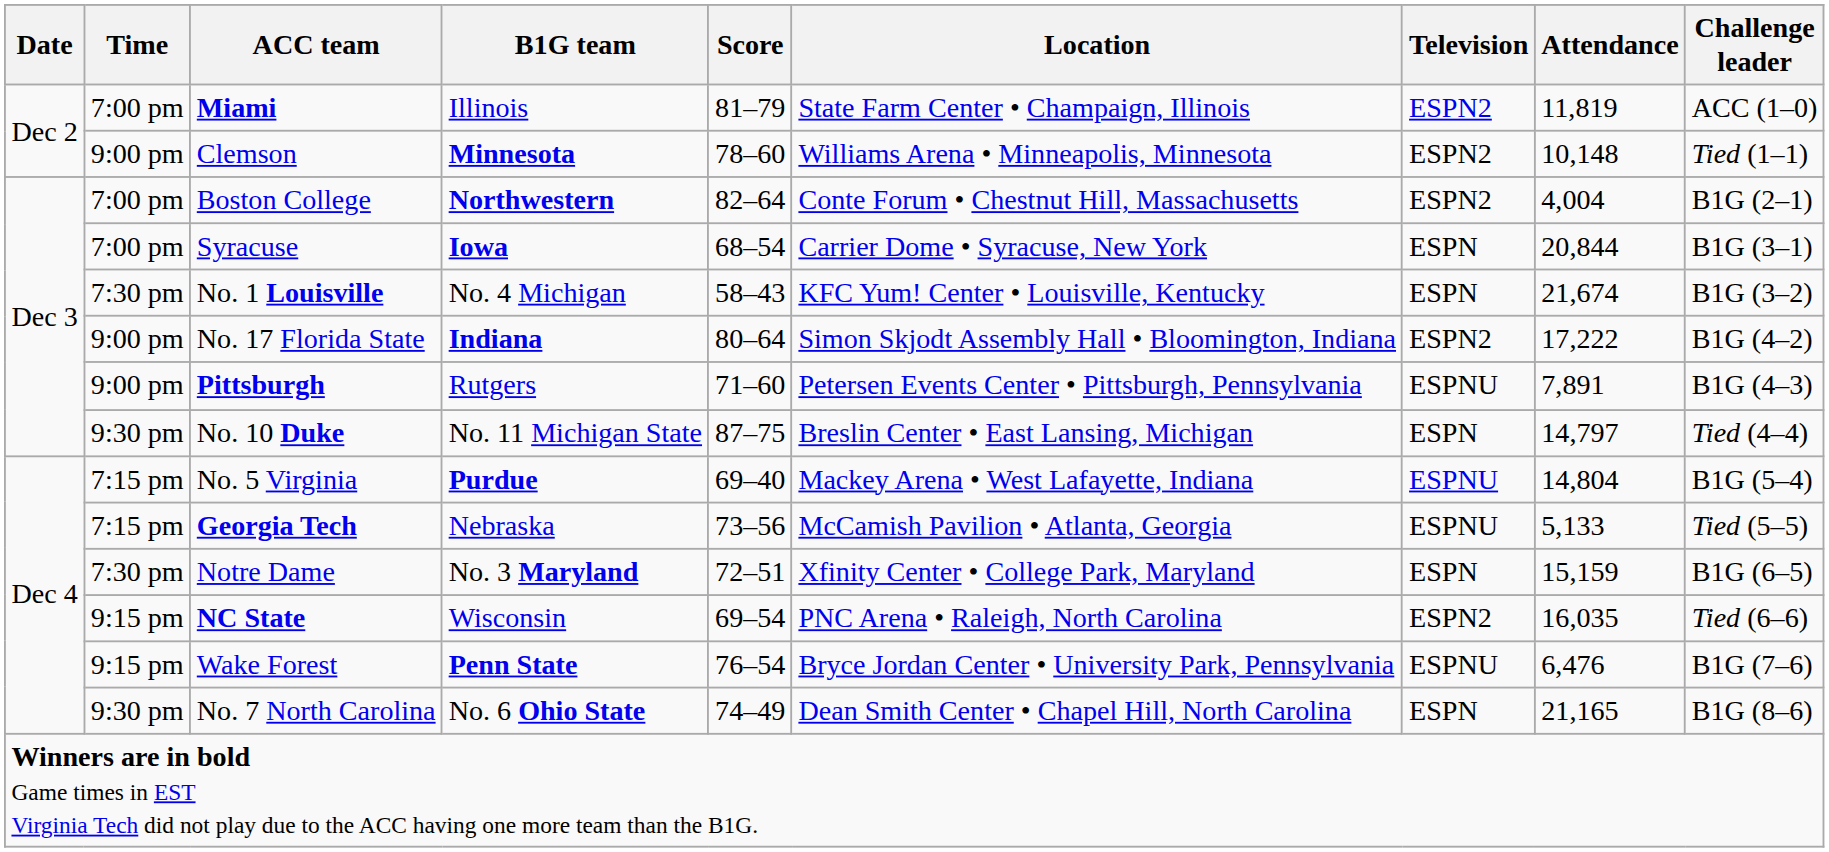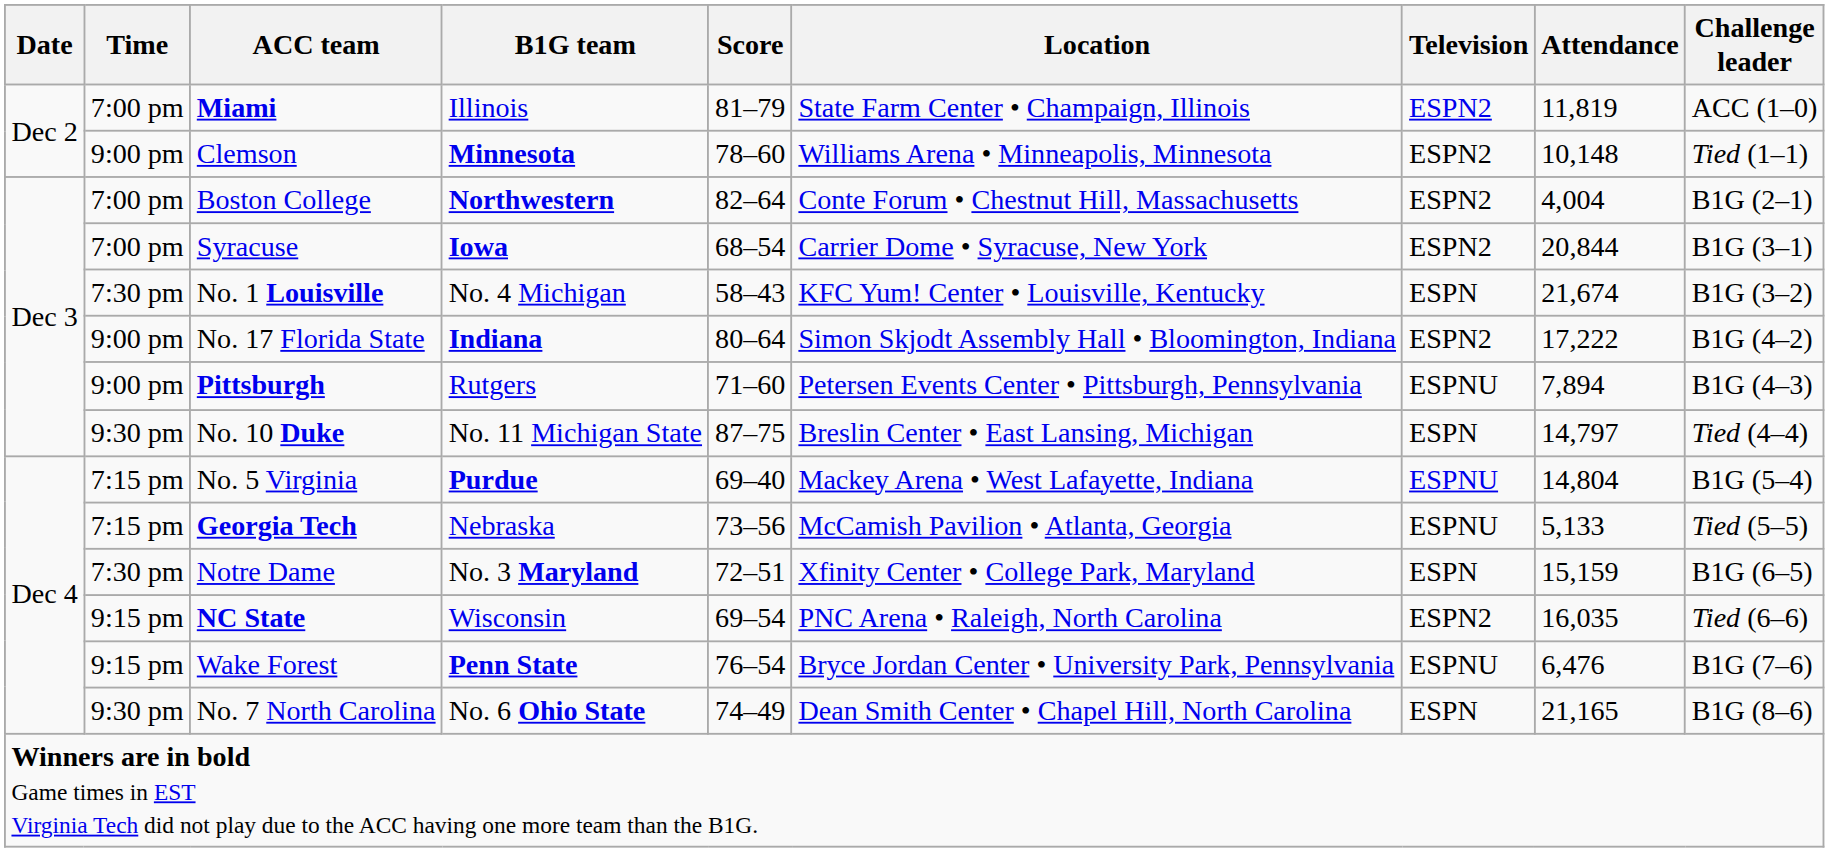 <table class="wikitable" style="font-size: 95%">
 <tr>
 <th>Date</th>
 <th>Time</th>
 <th>ACC team</th>
 <th>B1G team</th>
 <th>Score</th>
 <th>Location</th>
 <th>Television</th>
 <th>Attendance</th>
 <th>Challenge<br>leader</th>
 </tr>
 <tr>
 <td rowspan=2>Dec 2</td>
 <td>7:00 pm</td>
 <td><a href='#'><strong>Miami</strong></a></td>
 <td><a href='#'>Illinois</a></td>
 <td>81–79</td>
 <td><a href='#'>State Farm Center</a> • <a href='#'>Champaign, Illinois</a></td>
 <td><a href='#'>ESPN2</a></td>
 <td>11,819</td>
 <td>ACC (1–0)</td>
 </tr>
 <tr>
 <td>9:00 pm</td>
 <td><a href='#'>Clemson</a></td>
 <td><a href='#'><strong>Minnesota</strong></a></td>
 <td>78–60</td>
 <td><a href='#'>Williams Arena</a> • <a href='#'>Minneapolis, Minnesota</a></td>
 <td>ESPN2</td>
 <td>10,148</td>
 <td><em>Tied</em> (1–1)</td>
 </tr>
 <tr>
 <td rowspan=6>Dec 3</td>
 <td>7:00 pm</td>
 <td><a href='#'>Boston College</a></td>
 <td><a href='#'><strong>Northwestern</strong></a></td>
 <td>82–64</td>
 <td><a href='#'>Conte Forum</a> • <a href='#'>Chestnut Hill, Massachusetts</a></td>
 <td>ESPN2</td>
 <td>4,004</td>
 <td>B1G (2–1)</td>
 </tr>
 <tr>
 <td>7:00 pm</td>
 <td><a href='#'>Syracuse</a></td>
 <td><a href='#'><strong>Iowa</strong></a></td>
 <td>68–54</td>
 <td><a href='#'>Carrier Dome</a> • <a href='#'>Syracuse, New York</a></td>
-<td>ESPN</td>
+<td>ESPN2</td>
 <td>20,844</td>
 <td>B1G (3–1)</td>
 </tr>
 <tr>
 <td>7:30 pm</td>
 <td>No. 1 <strong><a href='#'>Louisville</a></strong></td>
 <td>No. 4 <a href='#'>Michigan</a></td>
 <td>58–43</td>
 <td><a href='#'>KFC Yum! Center</a> • <a href='#'>Louisville, Kentucky</a></td>
 <td>ESPN</td>
 <td>21,674</td>
 <td>B1G (3–2)</td>
 </tr>
 <tr>
 <td>9:00 pm</td>
 <td>No. 17 <a href='#'>Florida State</a></td>
 <td><strong><a href='#'>Indiana</a></strong></td>
 <td>80–64</td>
 <td><a href='#'>Simon Skjodt Assembly Hall</a> • <a href='#'>Bloomington, Indiana</a></td>
 <td>ESPN2</td>
 <td>17,222</td>
 <td>B1G (4–2)</td>
 </tr>
 <tr>
 <td>9:00 pm</td>
 <td><strong><a href='#'>Pittsburgh</a></strong></td>
 <td><a href='#'>Rutgers</a></td>
 <td>71–60</td>
 <td><a href='#'>Petersen Events Center</a> • <a href='#'>Pittsburgh, Pennsylvania</a></td>
 <td>ESPNU</td>
-<td>7,891</td>
+<td>7,894</td>
 <td>B1G (4–3)</td>
 </tr>
 <tr>
 <td>9:30 pm</td>
 <td>No. 10 <strong><a href='#'>Duke</a></strong></td>
 <td>No. 11 <a href='#'>Michigan State</a></td>
 <td>87–75</td>
 <td><a href='#'>Breslin Center</a> • <a href='#'>East Lansing, Michigan</a></td>
 <td>ESPN</td>
 <td>14,797</td>
 <td><em>Tied</em> (4–4)</td>
 </tr>
 <tr>
 <td rowspan=6>Dec 4</td>
 <td>7:15 pm</td>
 <td>No. 5 <a href='#'>Virginia</a></td>
 <td><a href='#'><strong>Purdue</strong></a></td>
 <td>69–40</td>
 <td><a href='#'>Mackey Arena</a> • <a href='#'>West Lafayette, Indiana</a></td>
 <td><a href='#'>ESPNU</a></td>
 <td>14,804</td>
 <td>B1G (5–4)</td>
 </tr>
 <tr>
 <td>7:15 pm</td>
 <td><strong><a href='#'>Georgia Tech</a></strong></td>
 <td><a href='#'>Nebraska</a></td>
 <td>73–56</td>
 <td><a href='#'>McCamish Pavilion</a> • <a href='#'>Atlanta, Georgia</a></td>
 <td>ESPNU</td>
 <td>5,133</td>
 <td><em>Tied</em> (5–5)</td>
 </tr>
 <tr>
 <td>7:30 pm</td>
 <td><a href='#'>Notre Dame</a></td>
 <td>No. 3 <a href='#'><strong>Maryland</strong></a></td>
 <td>72–51</td>
 <td><a href='#'>Xfinity Center</a> • <a href='#'>College Park, Maryland</a></td>
 <td>ESPN</td>
 <td>15,159</td>
 <td>B1G (6–5)</td>
 </tr>
 <tr>
 <td>9:15 pm</td>
 <td><a href='#'><strong>NC State</strong></a></td>
 <td><a href='#'>Wisconsin</a></td>
 <td>69–54</td>
 <td><a href='#'>PNC Arena</a> • <a href='#'>Raleigh, North Carolina</a></td>
 <td>ESPN2</td>
 <td>16,035</td>
 <td><em>Tied</em> (6–6)</td>
 </tr>
 <tr>
 <td>9:15 pm</td>
 <td><a href='#'>Wake Forest</a></td>
 <td><a href='#'><strong>Penn State</strong></a></td>
 <td>76–54</td>
 <td><a href='#'>Bryce Jordan Center</a> • <a href='#'>University Park, Pennsylvania</a></td>
 <td>ESPNU</td>
 <td>6,476</td>
 <td>B1G (7–6)</td>
 </tr>
 <tr>
 <td>9:30 pm</td>
 <td>No. 7 <a href='#'>North Carolina</a></td>
 <td>No. 6 <a href='#'><strong>Ohio State</strong></a></td>
 <td>74–49</td>
 <td><a href='#'>Dean Smith Center</a> • <a href='#'>Chapel Hill, North Carolina</a></td>
 <td>ESPN</td>
 <td>21,165</td>
 <td>B1G (8–6)</td>
 </tr>
 <tr>
 <td colspan=9><strong>Winners are in bold</strong><br><small>Game times in <a href='#'>EST</a><br><a href='#'>Virginia Tech</a> did not play due to the ACC having one more team than the B1G.</small></td>
 </tr>
 </table>
